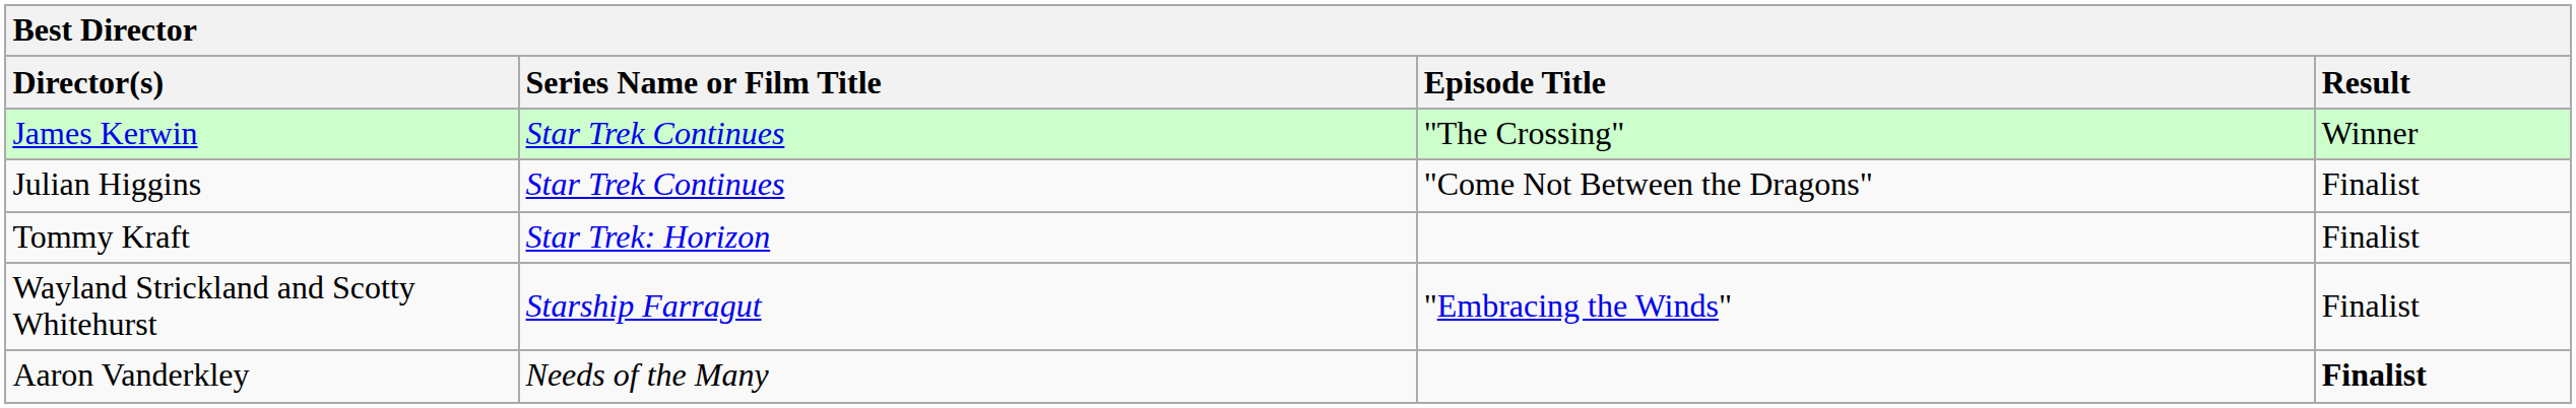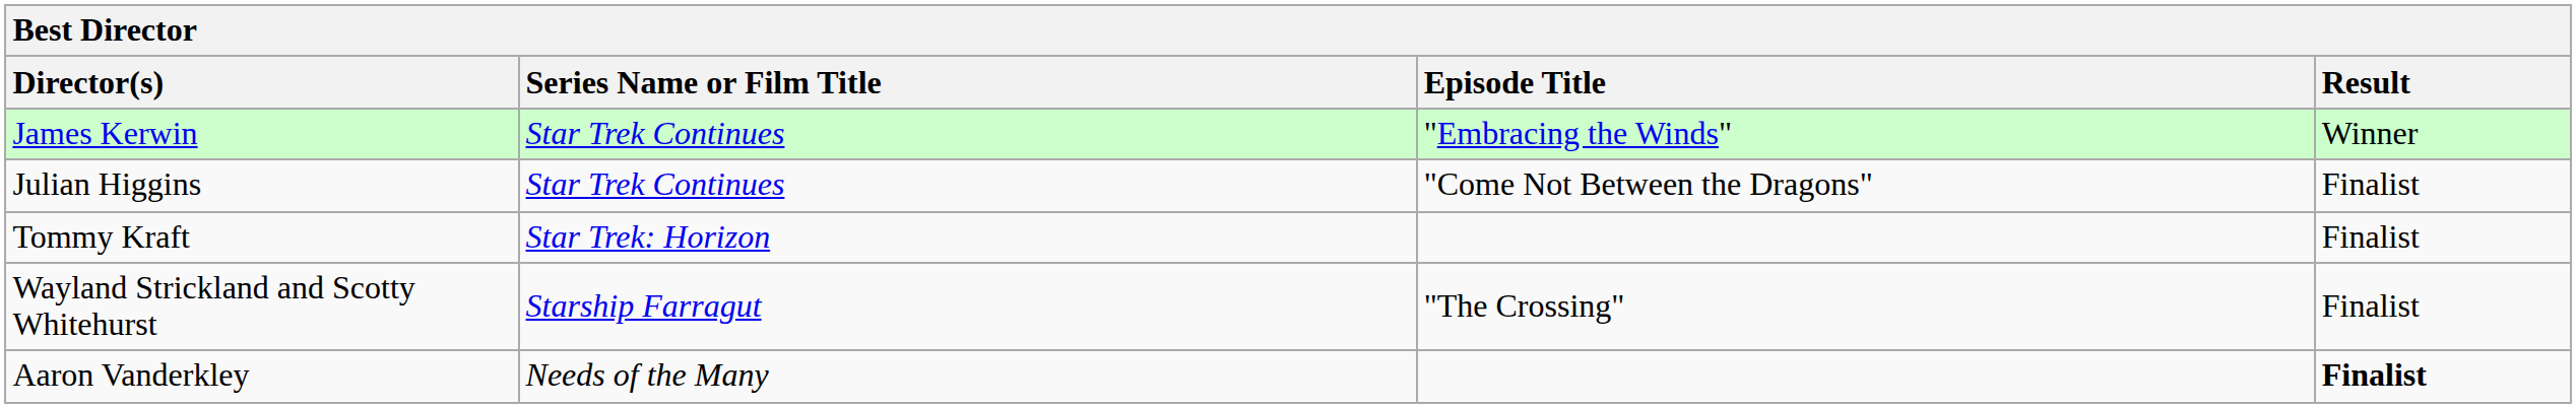 <table class="wikitable" width=100%>
 <tr>
 <th colspan="5" ! style="text-align:left;">Best Director</th>
 </tr>
 <tr>
 <th style="text-align:left; width: 20%;"><strong>Director(s)</strong></th>
 <th style="text-align:left; width: 35%;"><strong>Series Name or Film Title</strong></th>
 <th style="text-align:left; width: 35%;"><strong>Episode Title</strong></th>
 <th style="text-align:left; width: 10%;"><strong>Result</strong></th>
 </tr>
 <tr style="background-color:#ccffcc;">
 <td><a href='#'>James Kerwin</a></td>
 <td><em><a href='#'>Star Trek Continues</a></em></td>
-<td>"The Crossing"</td>
+<td>"<a href='#'>Embracing the Winds</a>"</td>
 <td>Winner</td>
 </tr>
 <tr>
 <td>Julian Higgins</td>
 <td><em><a href='#'>Star Trek Continues</a></em></td>
 <td>"Come Not Between the Dragons"</td>
 <td>Finalist</td>
 </tr>
 <tr>
 <td>Tommy Kraft</td>
 <td><em><a href='#'>Star Trek: Horizon</a></em></td>
 <td></td>
 <td>Finalist</td>
 </tr>
 <tr>
 <td>Wayland Strickland and Scotty Whitehurst</td>
 <td><em><a href='#'>Starship Farragut</a></em></td>
-<td>"<a href='#'>Embracing the Winds</a>"</td>
+<td>"The Crossing"</td>
 <td>Finalist</td>
 </tr>
 <tr>
 <td>Aaron Vanderkley</td>
 <td><em>Needs of the Many</em></td>
 <td></td>
 <td><strong>Finalist</strong></td>
 </tr>
 </table>
